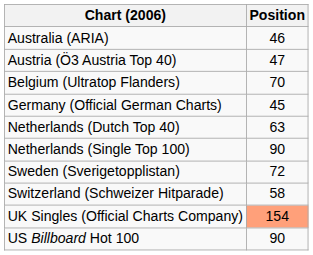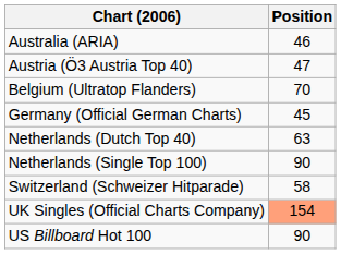 <table class="wikitable sortable">
 <tr>
 <th>Chart (2006)</th>
 <th>Position</th>
 </tr>
 <tr>
 <td>Australia (ARIA)</td>
 <td style="text-align:center;">46</td>
 </tr>
 <tr>
 <td>Austria (Ö3 Austria Top 40)</td>
 <td style="text-align:center;">47</td>
 </tr>
 <tr>
 <td>Belgium (Ultratop Flanders)</td>
 <td style="text-align:center;">70</td>
 </tr>
 <tr>
 <td>Germany (Official German Charts)</td>
 <td style="text-align:center;">45</td>
 </tr>
 <tr>
 <td>Netherlands (Dutch Top 40)</td>
 <td style="text-align:center;">63</td>
 </tr>
 <tr>
 <td>Netherlands (Single Top 100)</td>
 <td style="text-align:center;">90</td>
 </tr>
 <tr>
-<td>Sweden (Sverigetopplistan)</td>
-<td style="text-align:center;">72</td>
-</tr>
-<tr>
 <td>Switzerland (Schweizer Hitparade)</td>
 <td style="text-align:center;">58</td>
 </tr>
 <tr>
 <td>UK Singles (Official Charts Company)</td>
 <td style="background: lightsalmon; text-align:center;">154</td>
 </tr>
 <tr>
 <td>US <em>Billboard</em> Hot 100</td>
 <td style="text-align:center;">90</td>
 </tr>
 </table>
